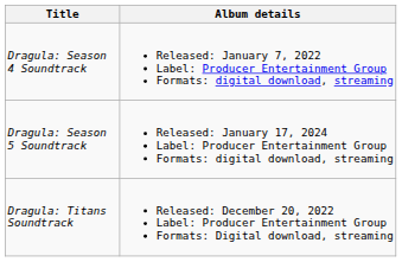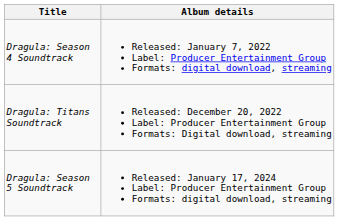 <table class="wikitable">
 <tr>
 <th style="width:10em;">Title</th>
 <th>Album details</th>
 </tr>
 <tr>
 <td><em>Dragula: Season 4 Soundtrack</em></td>
 <td><br><ul><li>Released: January 7, 2022</li><li>Label: <a href='#'>Producer Entertainment Group</a></li><li>Formats: <a href='#'>digital download</a>, <a href='#'>streaming</a></li></ul></td>
 </tr>
 <tr>
+<td><em>Dragula: Titans Soundtrack</em></td>
+<td><br><ul><li>Released: December 20, 2022</li><li>Label: Producer Entertainment Group</li><li>Formats: Digital download, streaming</li></ul></td>
+</tr>
+<tr>
 <td><em>Dragula: Season 5 Soundtrack</em></td>
 <td><br><ul><li>Released: January 17, 2024</li><li>Label: Producer Entertainment Group</li><li>Formats: digital download, streaming</li></ul></td>
 </tr>
-<tr>
-<td><em>Dragula: Titans Soundtrack</em></td>
-<td><br><ul><li>Released: December 20, 2022</li><li>Label: Producer Entertainment Group</li><li>Formats: Digital download, streaming</li></ul></td>
-</tr>
 </table>
